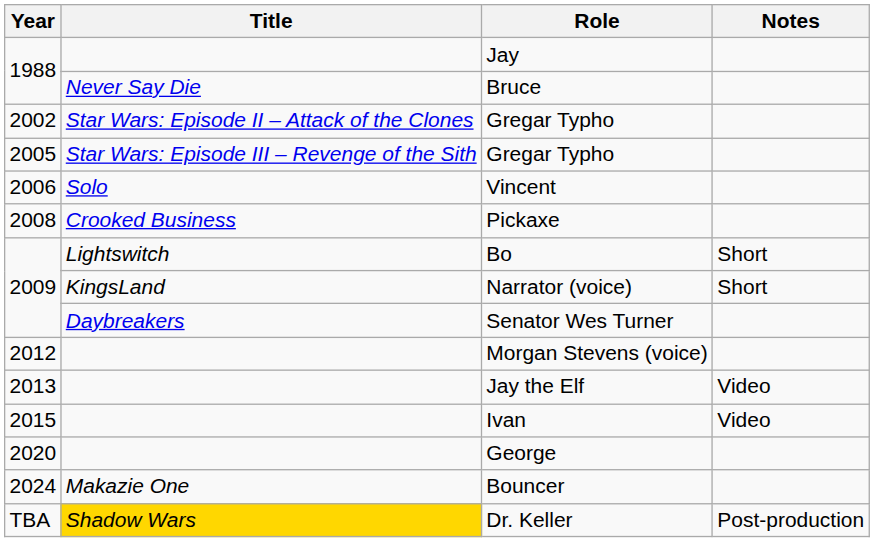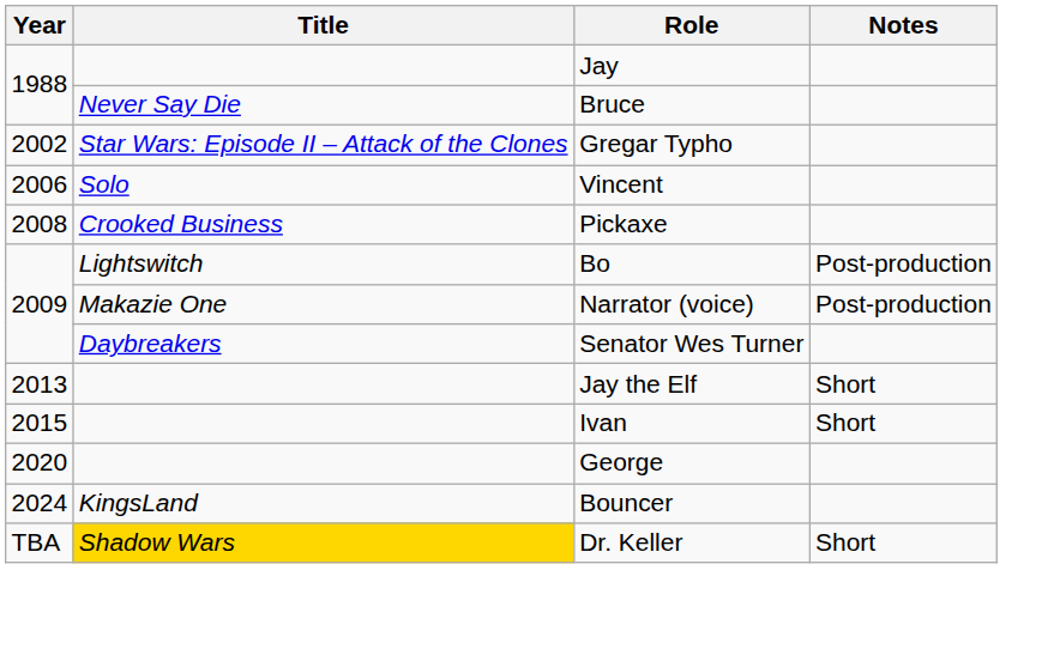 <table class="wikitable sortable">
 <tr>
 <th>Year</th>
 <th>Title</th>
 <th>Role</th>
 <th class="unsortable">Notes</th>
 </tr>
 <tr>
 <td rowspan="2">1988</td>
 <td><em></em></td>
 <td>Jay</td>
 <td></td>
 </tr>
 <tr>
 <td><em><a href='#'>Never Say Die</a></em></td>
 <td>Bruce</td>
 <td></td>
 </tr>
 <tr>
 <td>2002</td>
 <td><em><a href='#'>Star Wars: Episode II – Attack of the Clones</a></em></td>
 <td>Gregar Typho</td>
 <td></td>
 </tr>
 <tr>
-<td>2005</td>
-<td><em><a href='#'>Star Wars: Episode III – Revenge of the Sith</a></em></td>
-<td>Gregar Typho</td>
-<td></td>
-</tr>
-<tr>
 <td>2006</td>
 <td><em><a href='#'>Solo</a></em></td>
 <td>Vincent</td>
 <td></td>
 </tr>
 <tr>
 <td>2008</td>
 <td><em><a href='#'>Crooked Business</a></em></td>
 <td>Pickaxe</td>
 <td></td>
 </tr>
 <tr>
 <td rowspan="3">2009</td>
 <td><em>Lightswitch</em></td>
 <td>Bo</td>
-<td>Short</td>
+<td>Post-production</td>
 </tr>
 <tr>
-<td><em>KingsLand</em></td>
+<td><em>Makazie One</em></td>
 <td>Narrator (voice)</td>
-<td>Short</td>
+<td>Post-production</td>
 </tr>
 <tr>
 <td><em><a href='#'>Daybreakers</a></em></td>
 <td>Senator Wes Turner</td>
 <td></td>
 </tr>
 <tr>
-<td>2012</td>
-<td><em></em></td>
-<td>Morgan Stevens (voice)</td>
-<td></td>
-</tr>
-<tr>
 <td>2013</td>
 <td><em></em></td>
 <td>Jay the Elf</td>
-<td>Video</td>
+<td>Short</td>
 </tr>
 <tr>
 <td>2015</td>
 <td><em></em></td>
 <td>Ivan</td>
-<td>Video</td>
+<td>Short</td>
 </tr>
 <tr>
 <td>2020</td>
 <td><em></em></td>
 <td>George</td>
 <td></td>
 </tr>
 <tr>
 <td>2024</td>
-<td><em>Makazie One</em></td>
+<td><em>KingsLand</em></td>
 <td>Bouncer</td>
 <td></td>
 </tr>
 <tr>
 <td>TBA</td>
 <td style="background: gold;"><em>Shadow Wars</em></td>
 <td>Dr. Keller</td>
-<td>Post-production</td>
+<td>Short</td>
 </tr>
 </table>
